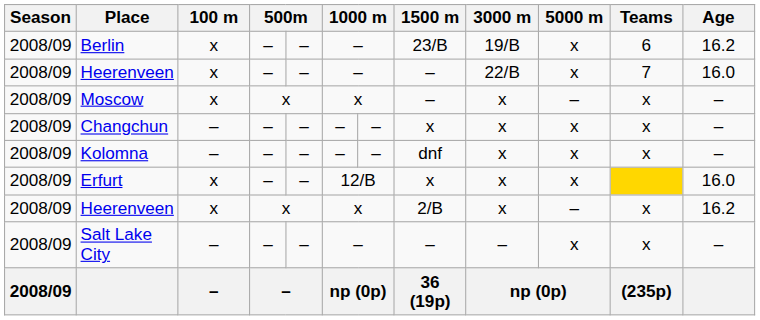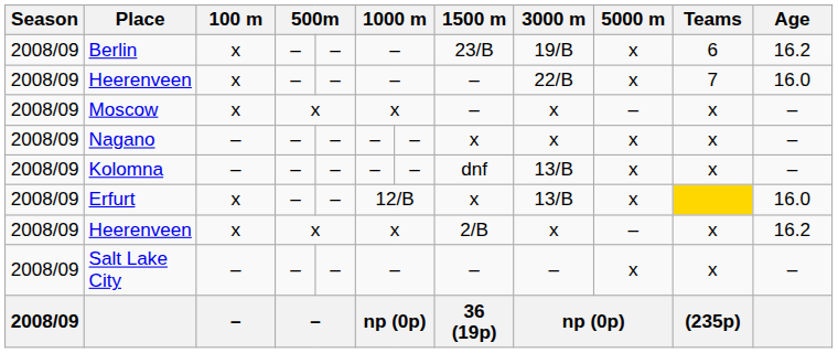 <table class="wikitable">
 <tr>
 <th width="60">Season</th>
 <th width="80">Place</th>
 <th width="60">100 m</th>
 <th colspan="2" width="60">500m</th>
 <th colspan="2" width="60">1000 m</th>
 <th width="60">1500 m</th>
 <th width="60">3000 m</th>
 <th width="60">5000 m</th>
 <th width="60">Teams</th>
 <th width="60">Age</th>
 </tr>
 <tr valign="center" align="center" ,>
 <td>2008/09</td>
 <td align="left"><a href='#'>Berlin</a></td>
 <td>x</td>
 <td>–</td>
 <td>–</td>
 <td colspan="2">–</td>
 <td>23/B</td>
 <td>19/B</td>
 <td>x</td>
 <td>6</td>
 <td>16.2</td>
 </tr>
 <tr valign="center" align="center" ,>
 <td>2008/09</td>
 <td align="left"><a href='#'>Heerenveen</a></td>
 <td>x</td>
 <td>–</td>
 <td>–</td>
 <td colspan="2">–</td>
 <td>–</td>
 <td>22/B</td>
 <td>x</td>
 <td>7</td>
 <td>16.0</td>
 </tr>
 <tr valign="center" align="center" ,>
 <td>2008/09</td>
 <td align="left"><a href='#'>Moscow</a></td>
 <td>x</td>
 <td colspan="2">x</td>
 <td colspan="2">x</td>
 <td>–</td>
 <td>x</td>
 <td>–</td>
 <td>x</td>
 <td>–</td>
 </tr>
 <tr valign="center" align="center" ,>
 <td>2008/09</td>
-<td align="left"><a href='#'>Changchun</a></td>
+<td align="left"><a href='#'>Nagano</a></td>
 <td>–</td>
 <td>–</td>
 <td>–</td>
 <td>–</td>
 <td>–</td>
 <td>x</td>
 <td>x</td>
 <td>x</td>
 <td>x</td>
 <td>–</td>
 </tr>
 <tr valign="center" align="center" ,>
 <td>2008/09</td>
 <td align="left"><a href='#'>Kolomna</a></td>
 <td>–</td>
 <td>–</td>
 <td>–</td>
 <td>–</td>
 <td>–</td>
 <td>dnf</td>
-<td>x</td>
+<td>13/B</td>
 <td>x</td>
 <td>x</td>
 <td>–</td>
 </tr>
 <tr valign="center" align="center" ,>
 <td>2008/09</td>
 <td align="left"><a href='#'>Erfurt</a></td>
 <td>x</td>
 <td>–</td>
 <td>–</td>
 <td colspan="2">12/B</td>
 <td>x</td>
-<td>x</td>
+<td>13/B</td>
 <td>x</td>
 <td bgcolor="gold"></td>
 <td>16.0</td>
 </tr>
 <tr valign="center" align="center" ,>
 <td>2008/09</td>
 <td align="left"><a href='#'>Heerenveen</a></td>
 <td>x</td>
 <td colspan="2">x</td>
 <td colspan="2">x</td>
 <td>2/B</td>
 <td>x</td>
 <td>–</td>
 <td>x</td>
 <td>16.2</td>
 </tr>
 <tr valign="center" align="center" ,>
 <td>2008/09</td>
 <td align="left"><a href='#'>Salt Lake City</a></td>
 <td>–</td>
 <td>–</td>
 <td>–</td>
 <td colspan="2">–</td>
 <td>–</td>
 <td>–</td>
 <td>x</td>
 <td>x</td>
 <td>–</td>
 </tr>
 <tr valign="center" align="center" ,>
 <th>2008/09</th>
 <th align="left"></th>
 <th>–</th>
 <th colspan="2">–</th>
 <th colspan="2">np (0p)</th>
 <th>36 (19p)</th>
 <th colspan="2">np (0p)</th>
 <th bgcolor="gold"> (235p)</th>
 <th></th>
 </tr>
 </table>
